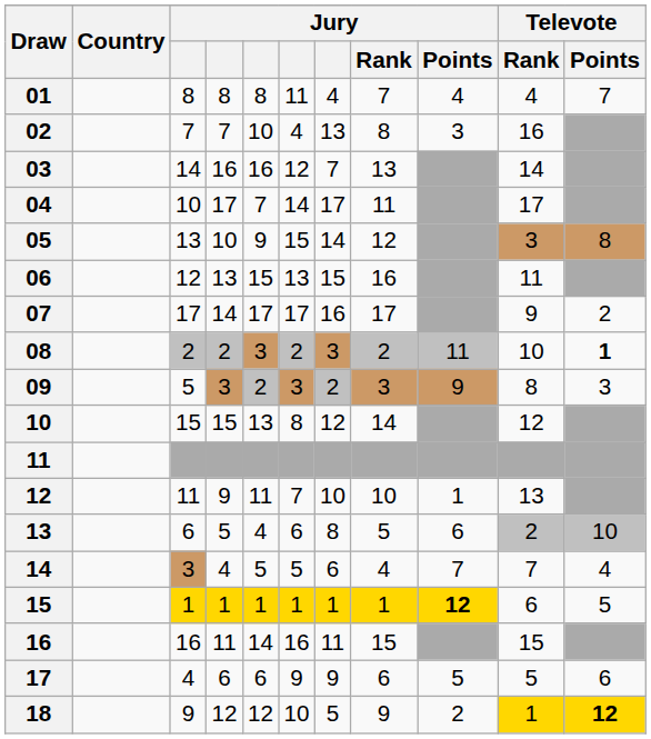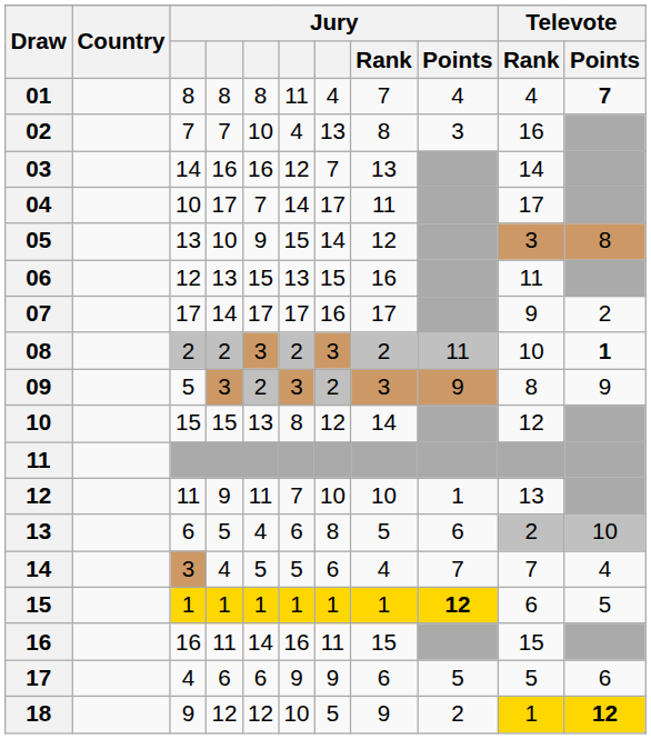 <table class="sortable wikitable collapsible plainrowheaders" style="text-align:center;">
 <tr>
 </tr>
 <tr>
 <th scope="col" rowspan="2">Draw</th>
 <th scope="col" rowspan="2">Country</th>
 <th scope="col" colspan="7">Jury</th>
 <th scope="col" colspan="2">Televote</th>
 </tr>
 <tr>
 <th scope="col"><small></small></th>
 <th scope="col"><small></small></th>
 <th scope="col"><small></small></th>
 <th scope="col"><small></small></th>
 <th scope="col"><small></small></th>
 <th scope="col">Rank</th>
 <th scope="col">Points</th>
 <th scope="col">Rank</th>
 <th scope="col">Points</th>
 </tr>
 <tr>
 <th scope="row" style="text-align:center;">01</th>
 <td style="text-align:left;"></td>
 <td>8</td>
 <td>8</td>
 <td>8</td>
 <td>11</td>
 <td>4</td>
 <td>7</td>
 <td>4</td>
 <td>4</td>
-<td>7</td>
+<td><strong>7</strong></td>
 </tr>
 <tr>
 <th scope="row" style="text-align:center;">02</th>
 <td style="text-align:left;"></td>
 <td>7</td>
 <td>7</td>
 <td>10</td>
 <td>4</td>
 <td>13</td>
 <td>8</td>
 <td>3</td>
 <td>16</td>
 <td style="background:#AAAAAA;"></td>
 </tr>
 <tr>
 <th scope="row" style="text-align:center;">03</th>
 <td style="text-align:left;"></td>
 <td>14</td>
 <td>16</td>
 <td>16</td>
 <td>12</td>
 <td>7</td>
 <td>13</td>
 <td style="background:#AAAAAA;"></td>
 <td>14</td>
 <td style="background:#AAAAAA;"></td>
 </tr>
 <tr>
 <th scope="row" style="text-align:center;">04</th>
 <td style="text-align:left;"></td>
 <td>10</td>
 <td>17</td>
 <td>7</td>
 <td>14</td>
 <td>17</td>
 <td>11</td>
 <td style="background:#AAAAAA;"></td>
 <td>17</td>
 <td style="background:#AAAAAA;"></td>
 </tr>
 <tr>
 <th scope="row" style="text-align:center;">05</th>
 <td style="text-align:left;"></td>
 <td>13</td>
 <td>10</td>
 <td>9</td>
 <td>15</td>
 <td>14</td>
 <td>12</td>
 <td style="background:#AAAAAA;"></td>
 <td style="background:#CC9966;">3</td>
 <td style="background:#CC9966;">8</td>
 </tr>
 <tr>
 <th scope="row" style="text-align:center;">06</th>
 <td style="text-align:left;"></td>
 <td>12</td>
 <td>13</td>
 <td>15</td>
 <td>13</td>
 <td>15</td>
 <td>16</td>
 <td style="background:#AAAAAA;"></td>
 <td>11</td>
 <td style="background:#AAAAAA;"></td>
 </tr>
 <tr>
 <th scope="row" style="text-align:center;">07</th>
 <td style="text-align:left;"></td>
 <td>17</td>
 <td>14</td>
 <td>17</td>
 <td>17</td>
 <td>16</td>
 <td>17</td>
 <td style="background:#AAAAAA;"></td>
 <td>9</td>
 <td>2</td>
 </tr>
 <tr>
 <th scope="row" style="text-align:center;">08</th>
 <td style="text-align:left;"></td>
 <td style="background:silver;">2</td>
 <td style="background:silver;">2</td>
 <td style="background:#CC9966;">3</td>
 <td style="background:silver;">2</td>
 <td style="background:#CC9966;">3</td>
 <td style="background:silver;">2</td>
 <td style="background:silver;">11</td>
 <td>10</td>
 <td><strong>1</strong></td>
 </tr>
 <tr>
 <th scope="row" style="text-align:center;">09</th>
 <td style="text-align:left;"></td>
 <td>5</td>
 <td style="background:#CC9966;">3</td>
 <td style="background:silver;">2</td>
 <td style="background:#CC9966;">3</td>
 <td style="background:silver;">2</td>
 <td style="background:#CC9966;">3</td>
 <td style="background:#CC9966;">9</td>
 <td>8</td>
-<td>3</td>
+<td>9</td>
 </tr>
 <tr>
 <th scope="row" style="text-align:center;">10</th>
 <td style="text-align:left;"></td>
 <td>15</td>
 <td>15</td>
 <td>13</td>
 <td>8</td>
 <td>12</td>
 <td>14</td>
 <td style="background:#AAAAAA;"></td>
 <td>12</td>
 <td style="background:#AAAAAA;"></td>
 </tr>
 <tr class="sortbottom">
 <th scope="row" style="text-align:center;">11</th>
 <td style="text-align:left;"></td>
 <td style="background:#AAAAAA;"></td>
 <td style="background:#AAAAAA;"></td>
 <td style="background:#AAAAAA;"></td>
 <td style="background:#AAAAAA;"></td>
 <td style="background:#AAAAAA;"></td>
 <td style="background:#AAAAAA;"></td>
 <td style="background:#AAAAAA;"></td>
 <td style="background:#AAAAAA;"></td>
 <td style="background:#AAAAAA;"></td>
 </tr>
 <tr>
 <th scope="row" style="text-align:center;">12</th>
 <td style="text-align:left;"></td>
 <td>11</td>
 <td>9</td>
 <td>11</td>
 <td>7</td>
 <td>10</td>
 <td>10</td>
 <td>1</td>
 <td>13</td>
 <td style="background:#AAAAAA;"></td>
 </tr>
 <tr>
 <th scope="row" style="text-align:center;">13</th>
 <td style="text-align:left;"></td>
 <td>6</td>
 <td>5</td>
 <td>4</td>
 <td>6</td>
 <td>8</td>
 <td>5</td>
 <td>6</td>
 <td style="background:silver;">2</td>
 <td style="background:silver;">10</td>
 </tr>
 <tr>
 <th scope="row" style="text-align:center;">14</th>
 <td style="text-align:left;"></td>
 <td style="background:#CC9966;">3</td>
 <td>4</td>
 <td>5</td>
 <td>5</td>
 <td>6</td>
 <td>4</td>
 <td>7</td>
 <td>7</td>
 <td>4</td>
 </tr>
 <tr>
 <th scope="row" style="text-align:center;">15</th>
 <td style="text-align:left;"></td>
 <td style="background:gold;">1</td>
 <td style="background:gold;">1</td>
 <td style="background:gold;">1</td>
 <td style="background:gold;">1</td>
 <td style="background:gold;">1</td>
 <td style="background:gold;">1</td>
 <td style="background:gold;"><strong>12</strong></td>
 <td>6</td>
 <td>5</td>
 </tr>
 <tr>
 <th scope="row" style="text-align:center;">16</th>
 <td style="text-align:left;"></td>
 <td>16</td>
 <td>11</td>
 <td>14</td>
 <td>16</td>
 <td>11</td>
 <td>15</td>
 <td style="background:#AAAAAA;"></td>
 <td>15</td>
 <td style="background:#AAAAAA;"></td>
 </tr>
 <tr>
 <th scope="row" style="text-align:center;">17</th>
 <td style="text-align:left;"></td>
 <td>4</td>
 <td>6</td>
 <td>6</td>
 <td>9</td>
 <td>9</td>
 <td>6</td>
 <td>5</td>
 <td>5</td>
 <td>6</td>
 </tr>
 <tr>
 <th scope="row" style="text-align:center;">18</th>
 <td style="text-align:left;"></td>
 <td>9</td>
 <td>12</td>
 <td>12</td>
 <td>10</td>
 <td>5</td>
 <td>9</td>
 <td>2</td>
 <td style="background:gold;">1</td>
 <td style="background:gold;"><strong>12</strong></td>
 </tr>
 </table>
